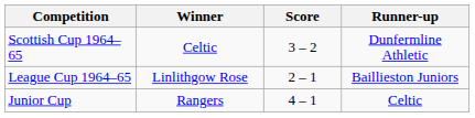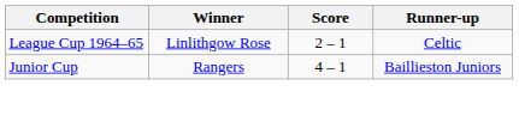 <table class="wikitable" style="text-align: center;">
 <tr>
 <th width=140>Competition</th>
 <th width=135>Winner</th>
 <th width=80>Score</th>
 <th width=135>Runner-up</th>
 </tr>
 <tr>
-<td align=left><a href='#'>Scottish Cup 1964–65</a></td>
-<td><a href='#'>Celtic</a></td>
-<td align=center>3 – 2</td>
-<td><a href='#'>Dunfermline Athletic</a></td>
-</tr>
-<tr>
 <td align=left><a href='#'>League Cup 1964–65</a></td>
 <td><a href='#'>Linlithgow Rose</a></td>
 <td align=center>2 – 1</td>
-<td><a href='#'>Baillieston Juniors</a></td>
+<td><a href='#'>Celtic</a></td>
 </tr>
 <tr>
 <td align=left><a href='#'>Junior Cup</a></td>
 <td><a href='#'>Rangers</a></td>
 <td align=center>4 – 1</td>
-<td><a href='#'>Celtic</a></td>
+<td><a href='#'>Baillieston Juniors</a></td>
 </tr>
 </table>
